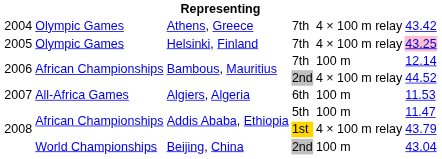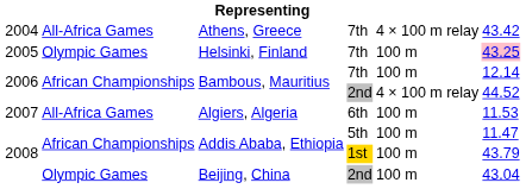 <table>
 <tr>
 <th colspan="6">Representing </th>
 </tr>
 <tr>
 <td>2004</td>
-<td><a href='#'>Olympic Games</a></td>
+<td><a href='#'>All-Africa Games</a></td>
 <td><a href='#'>Athens</a>, <a href='#'>Greece</a></td>
 <td>7th</td>
 <td>4 × 100 m relay</td>
 <td><a href='#'>43.42</a></td>
 </tr>
 <tr>
 <td>2005</td>
 <td><a href='#'>Olympic Games</a></td>
 <td><a href='#'>Helsinki</a>, <a href='#'>Finland</a></td>
 <td>7th</td>
-<td>4 × 100 m relay</td>
+<td>100 m</td>
 <td style="background: pink;"><a href='#'>43.25</a></td>
 </tr>
 <tr>
 <td rowspan=2>2006</td>
 <td rowspan=2><a href='#'>African Championships</a></td>
 <td rowspan=2><a href='#'>Bambous</a>, <a href='#'>Mauritius</a></td>
 <td>7th</td>
 <td>100 m</td>
 <td><a href='#'>12.14</a></td>
 </tr>
 <tr>
 <td bgcolor=silver>2nd</td>
 <td>4 × 100 m relay</td>
 <td><a href='#'>44.52</a></td>
 </tr>
 <tr>
 <td>2007</td>
 <td><a href='#'>All-Africa Games</a></td>
 <td><a href='#'>Algiers</a>, <a href='#'>Algeria</a></td>
 <td>6th</td>
 <td>100 m</td>
 <td><a href='#'>11.53</a></td>
 </tr>
 <tr>
 <td rowspan=3>2008</td>
 <td rowspan=2><a href='#'>African Championships</a></td>
 <td rowspan=2><a href='#'>Addis Ababa</a>, <a href='#'>Ethiopia</a></td>
 <td>5th</td>
 <td>100 m</td>
 <td><a href='#'>11.47</a></td>
 </tr>
 <tr>
 <td bgcolor=gold>1st</td>
-<td>4 × 100 m relay</td>
+<td>100 m</td>
 <td><a href='#'>43.79</a></td>
 </tr>
 <tr>
-<td><a href='#'>World Championships</a></td>
+<td><a href='#'>Olympic Games</a></td>
 <td><a href='#'>Beijing</a>, <a href='#'>China</a></td>
 <td bgcolor=silver>2nd</td>
 <td>100 m</td>
 <td><a href='#'>43.04</a></td>
 </tr>
 </table>
